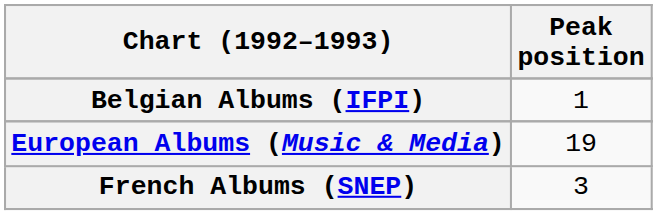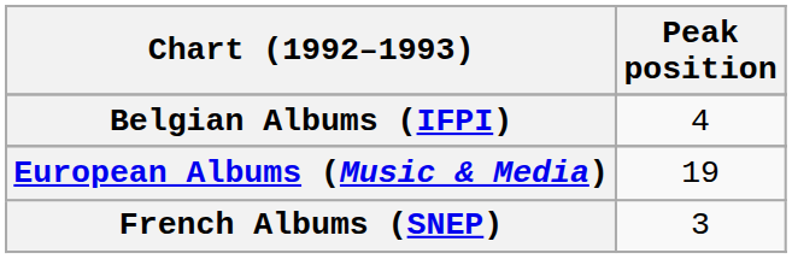 <table class="wikitable sortable plainrowheaders" style="text-align:center">
 <tr>
 <th scope="col">Chart (1992–1993)</th>
 <th scope="col">Peak<br>position</th>
 </tr>
 <tr>
 </tr>
 <tr>
 <th scope="row">Belgian Albums (<a href='#'>IFPI</a>)</th>
-<td>1</td>
+<td>4</td>
 </tr>
 <tr>
 </tr>
 <tr>
 <th scope="row"><a href='#'>European Albums</a> (<em><a href='#'>Music & Media</a></em>)</th>
 <td>19</td>
 </tr>
 <tr>
 <th scope="row">French Albums (<a href='#'>SNEP</a>)</th>
 <td>3</td>
 </tr>
 <tr>
 </tr>
 <tr>
 </tr>
 <tr>
 </tr>
 </table>
